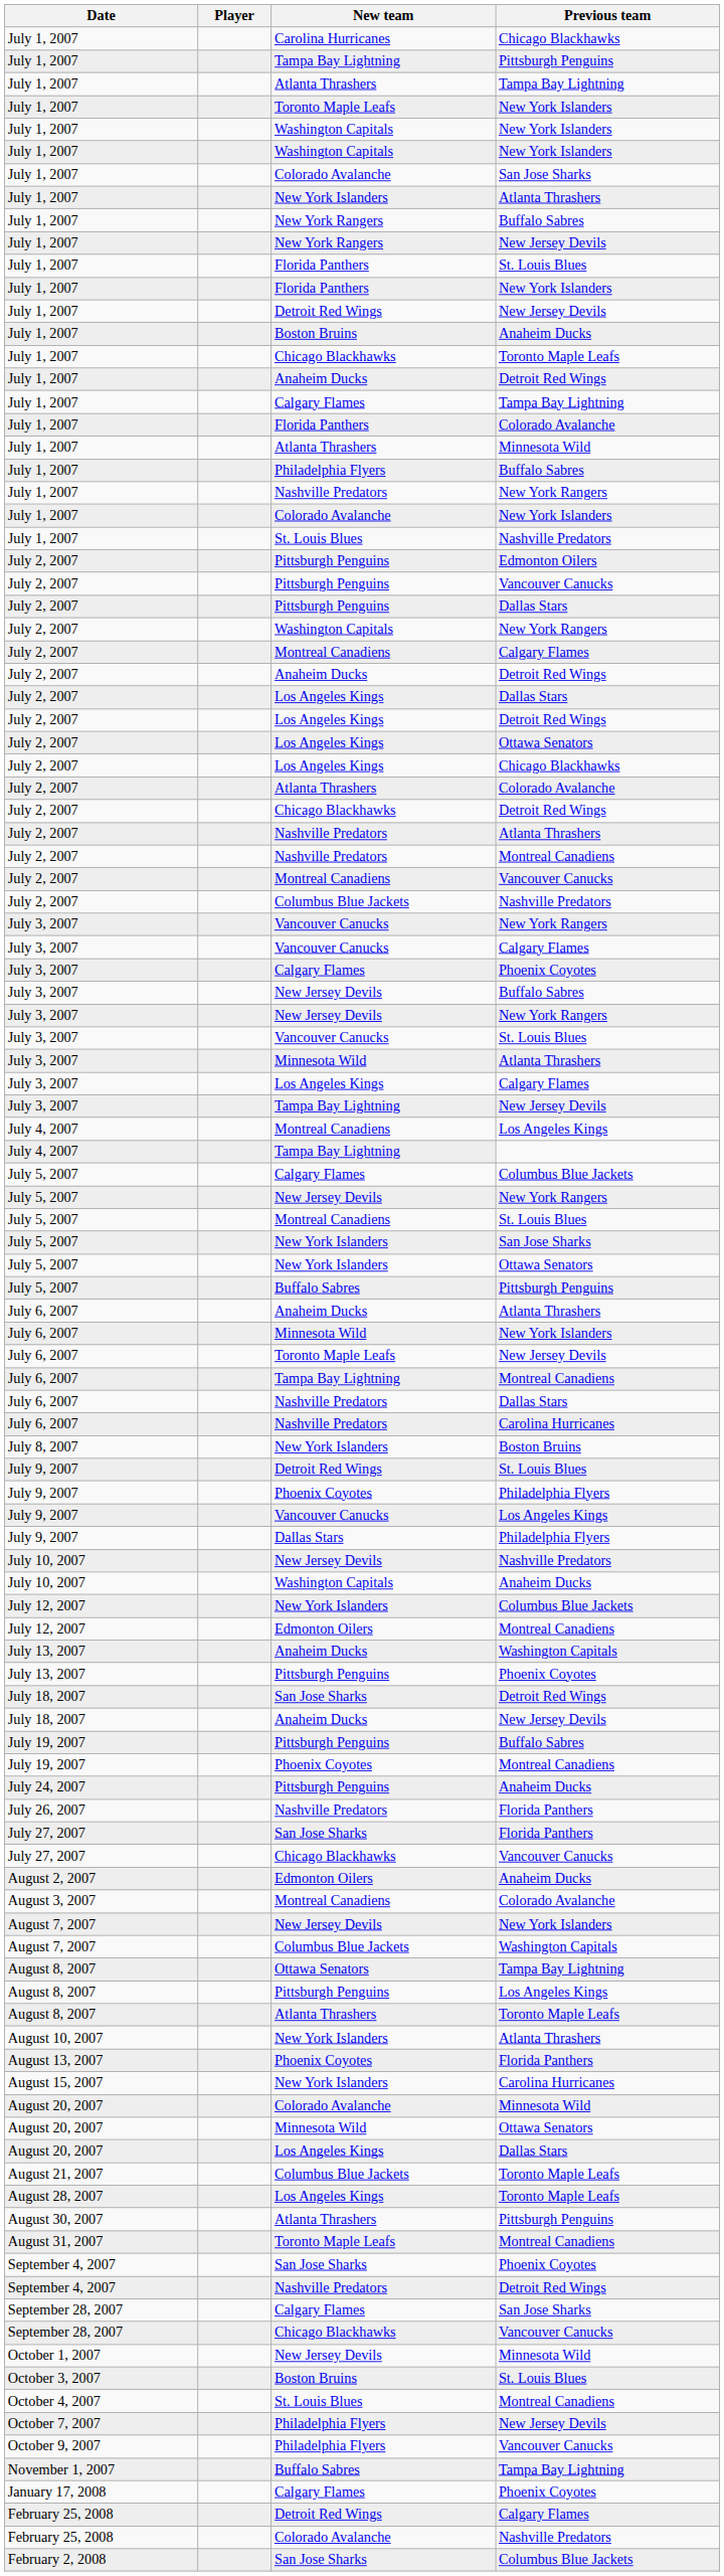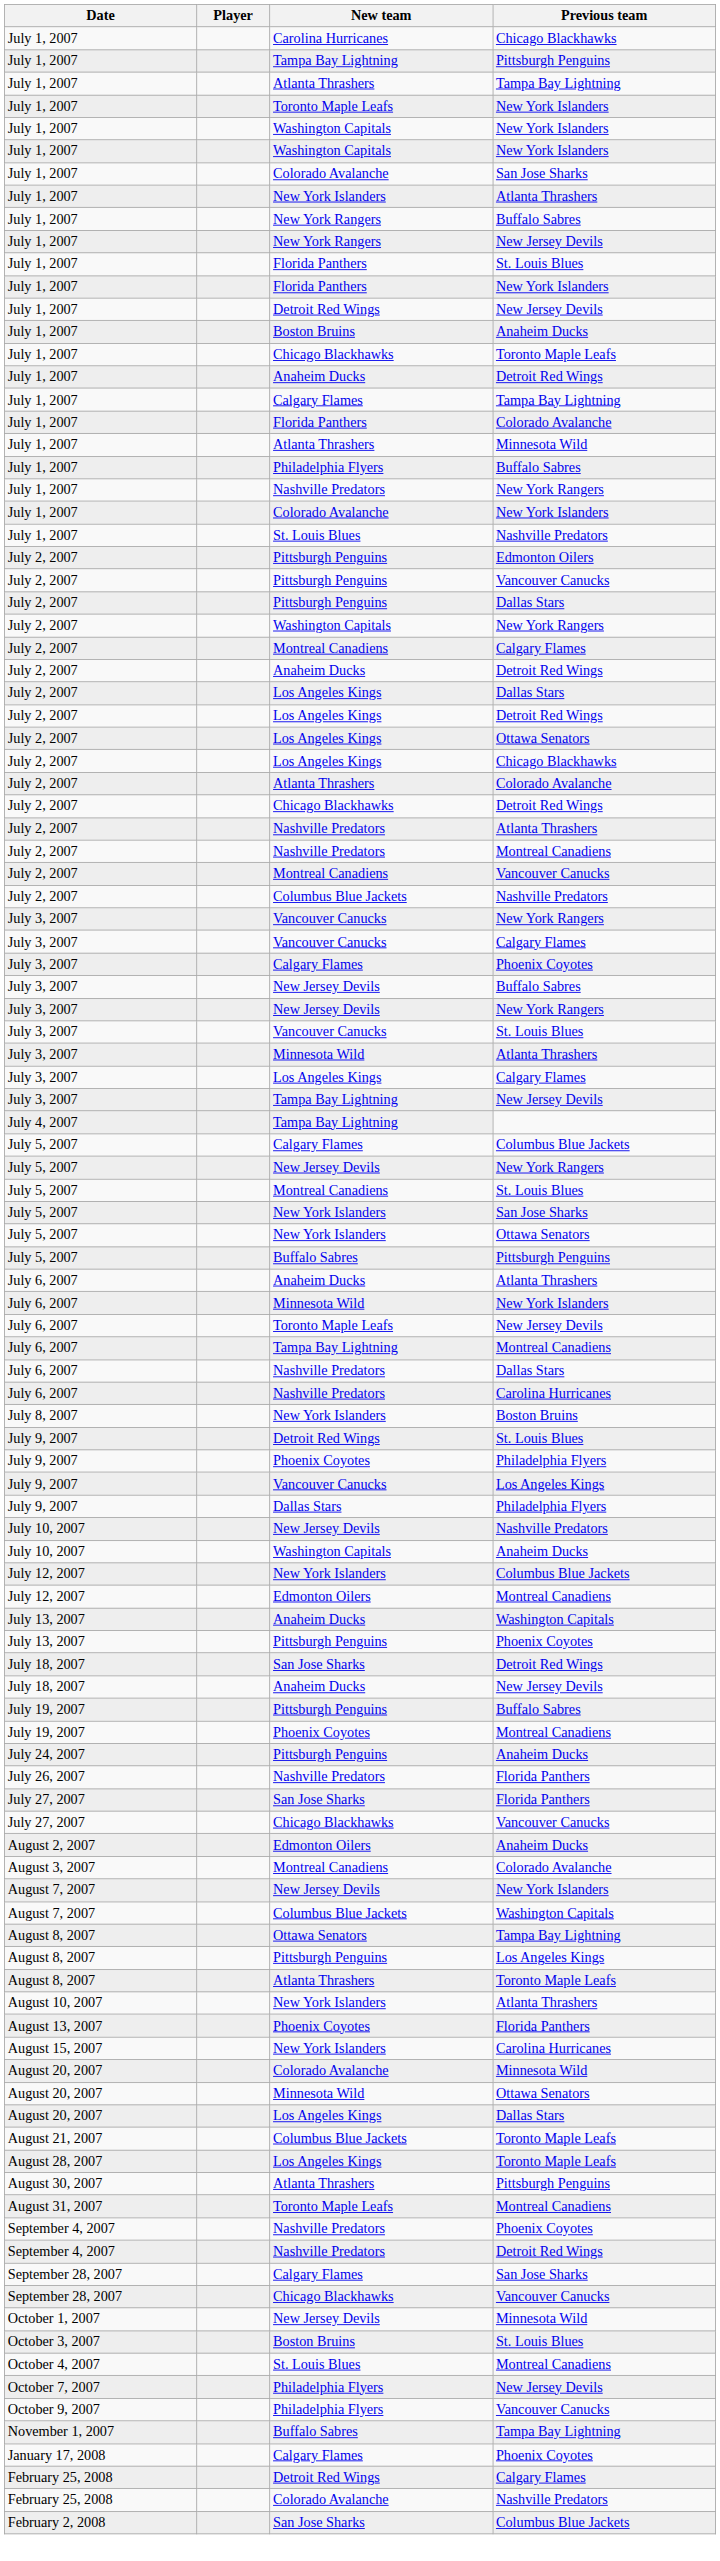 <table class="wikitable sortable" style="border:1px solid #999999; width:800px;">
 <tr>
 <th>Date</th>
 <th>Player</th>
 <th>New team</th>
 <th>Previous team</th>
 </tr>
 <tr>
 <td>July 1, 2007</td>
 <td></td>
 <td><a href='#'>Carolina Hurricanes</a></td>
 <td><a href='#'>Chicago Blackhawks</a></td>
 </tr>
 <tr bgcolor="#eeeeee">
 <td>July 1, 2007</td>
 <td></td>
 <td><a href='#'>Tampa Bay Lightning</a></td>
 <td><a href='#'>Pittsburgh Penguins</a></td>
 </tr>
 <tr>
 <td>July 1, 2007</td>
 <td></td>
 <td><a href='#'>Atlanta Thrashers</a></td>
 <td><a href='#'>Tampa Bay Lightning</a></td>
 </tr>
 <tr bgcolor="#eeeeee">
 <td>July 1, 2007</td>
 <td></td>
 <td><a href='#'>Toronto Maple Leafs</a></td>
 <td><a href='#'>New York Islanders</a></td>
 </tr>
 <tr>
 <td>July 1, 2007</td>
 <td></td>
 <td><a href='#'>Washington Capitals</a></td>
 <td><a href='#'>New York Islanders</a></td>
 </tr>
 <tr bgcolor="#eeeeee">
 <td>July 1, 2007</td>
 <td></td>
 <td><a href='#'>Washington Capitals</a></td>
 <td><a href='#'>New York Islanders</a></td>
 </tr>
 <tr>
 <td>July 1, 2007</td>
 <td></td>
 <td><a href='#'>Colorado Avalanche</a></td>
 <td><a href='#'>San Jose Sharks</a></td>
 </tr>
 <tr bgcolor="#eeeeee">
 <td>July 1, 2007</td>
 <td></td>
 <td><a href='#'>New York Islanders</a></td>
 <td><a href='#'>Atlanta Thrashers</a></td>
 </tr>
 <tr>
 <td>July 1, 2007</td>
 <td></td>
 <td><a href='#'>New York Rangers</a></td>
 <td><a href='#'>Buffalo Sabres</a></td>
 </tr>
 <tr bgcolor="#eeeeee">
 <td>July 1, 2007</td>
 <td></td>
 <td><a href='#'>New York Rangers</a></td>
 <td><a href='#'>New Jersey Devils</a></td>
 </tr>
 <tr>
 <td>July 1, 2007</td>
 <td></td>
 <td><a href='#'>Florida Panthers</a></td>
 <td><a href='#'>St. Louis Blues</a></td>
 </tr>
 <tr bgcolor="#eeeeee">
 <td>July 1, 2007</td>
 <td></td>
 <td><a href='#'>Florida Panthers</a></td>
 <td><a href='#'>New York Islanders</a></td>
 </tr>
 <tr>
 <td>July 1, 2007</td>
 <td></td>
 <td><a href='#'>Detroit Red Wings</a></td>
 <td><a href='#'>New Jersey Devils</a></td>
 </tr>
 <tr bgcolor="#eeeeee">
 <td>July 1, 2007</td>
 <td></td>
 <td><a href='#'>Boston Bruins</a></td>
 <td><a href='#'>Anaheim Ducks</a></td>
 </tr>
 <tr>
 <td>July 1, 2007</td>
 <td></td>
 <td><a href='#'>Chicago Blackhawks</a></td>
 <td><a href='#'>Toronto Maple Leafs</a></td>
 </tr>
 <tr bgcolor="#eeeeee">
 <td>July 1, 2007</td>
 <td></td>
 <td><a href='#'>Anaheim Ducks</a></td>
 <td><a href='#'>Detroit Red Wings</a></td>
 </tr>
 <tr>
 <td>July 1, 2007</td>
 <td></td>
 <td><a href='#'>Calgary Flames</a></td>
 <td><a href='#'>Tampa Bay Lightning</a></td>
 </tr>
 <tr bgcolor="#eeeeee">
 <td>July 1, 2007</td>
 <td></td>
 <td><a href='#'>Florida Panthers</a></td>
 <td><a href='#'>Colorado Avalanche</a></td>
 </tr>
 <tr>
 <td>July 1, 2007</td>
 <td></td>
 <td><a href='#'>Atlanta Thrashers</a></td>
 <td><a href='#'>Minnesota Wild</a></td>
 </tr>
 <tr bgcolor="#eeeeee">
 <td>July 1, 2007</td>
 <td></td>
 <td><a href='#'>Philadelphia Flyers</a></td>
 <td><a href='#'>Buffalo Sabres</a></td>
 </tr>
 <tr>
 <td>July 1, 2007</td>
 <td></td>
 <td><a href='#'>Nashville Predators</a></td>
 <td><a href='#'>New York Rangers</a></td>
 </tr>
 <tr bgcolor="#eeeeee">
 <td>July 1, 2007</td>
 <td></td>
 <td><a href='#'>Colorado Avalanche</a></td>
 <td><a href='#'>New York Islanders</a></td>
 </tr>
 <tr>
 <td>July 1, 2007</td>
 <td></td>
 <td><a href='#'>St. Louis Blues</a></td>
 <td><a href='#'>Nashville Predators</a></td>
 </tr>
 <tr bgcolor="#eeeeee">
 <td>July 2, 2007</td>
 <td></td>
 <td><a href='#'>Pittsburgh Penguins</a></td>
 <td><a href='#'>Edmonton Oilers</a></td>
 </tr>
 <tr>
 <td>July 2, 2007</td>
 <td></td>
 <td><a href='#'>Pittsburgh Penguins</a></td>
 <td><a href='#'>Vancouver Canucks</a></td>
 </tr>
 <tr bgcolor="#eeeeee">
 <td>July 2, 2007</td>
 <td></td>
 <td><a href='#'>Pittsburgh Penguins</a></td>
 <td><a href='#'>Dallas Stars</a></td>
 </tr>
 <tr>
 <td>July 2, 2007</td>
 <td></td>
 <td><a href='#'>Washington Capitals</a></td>
 <td><a href='#'>New York Rangers</a></td>
 </tr>
 <tr bgcolor="#eeeeee">
 <td>July 2, 2007</td>
 <td></td>
 <td><a href='#'>Montreal Canadiens</a></td>
 <td><a href='#'>Calgary Flames</a></td>
 </tr>
 <tr>
 <td>July 2, 2007</td>
 <td></td>
 <td><a href='#'>Anaheim Ducks</a></td>
 <td><a href='#'>Detroit Red Wings</a></td>
 </tr>
 <tr bgcolor="#eeeeee">
 <td>July 2, 2007</td>
 <td></td>
 <td><a href='#'>Los Angeles Kings</a></td>
 <td><a href='#'>Dallas Stars</a></td>
 </tr>
 <tr>
 <td>July 2, 2007</td>
 <td></td>
 <td><a href='#'>Los Angeles Kings</a></td>
 <td><a href='#'>Detroit Red Wings</a></td>
 </tr>
 <tr bgcolor="#eeeeee">
 <td>July 2, 2007</td>
 <td></td>
 <td><a href='#'>Los Angeles Kings</a></td>
 <td><a href='#'>Ottawa Senators</a></td>
 </tr>
 <tr>
 <td>July 2, 2007</td>
 <td></td>
 <td><a href='#'>Los Angeles Kings</a></td>
 <td><a href='#'>Chicago Blackhawks</a></td>
 </tr>
 <tr bgcolor="#eeeeee">
 <td>July 2, 2007</td>
 <td></td>
 <td><a href='#'>Atlanta Thrashers</a></td>
 <td><a href='#'>Colorado Avalanche</a></td>
 </tr>
 <tr>
 <td>July 2, 2007</td>
 <td></td>
 <td><a href='#'>Chicago Blackhawks</a></td>
 <td><a href='#'>Detroit Red Wings</a></td>
 </tr>
 <tr bgcolor="#eeeeee">
 <td>July 2, 2007</td>
 <td></td>
 <td><a href='#'>Nashville Predators</a></td>
 <td><a href='#'>Atlanta Thrashers</a></td>
 </tr>
 <tr>
 <td>July 2, 2007</td>
 <td></td>
 <td><a href='#'>Nashville Predators</a></td>
 <td><a href='#'>Montreal Canadiens</a></td>
 </tr>
 <tr bgcolor="#eeeeee">
 <td>July 2, 2007</td>
 <td></td>
 <td><a href='#'>Montreal Canadiens</a></td>
 <td><a href='#'>Vancouver Canucks</a></td>
 </tr>
 <tr>
 <td>July 2, 2007</td>
 <td></td>
 <td><a href='#'>Columbus Blue Jackets</a></td>
 <td><a href='#'>Nashville Predators</a></td>
 </tr>
 <tr bgcolor="#eeeeee">
 <td>July 3, 2007</td>
 <td></td>
 <td><a href='#'>Vancouver Canucks</a></td>
 <td><a href='#'>New York Rangers</a></td>
 </tr>
 <tr>
 <td>July 3, 2007</td>
 <td></td>
 <td><a href='#'>Vancouver Canucks</a></td>
 <td><a href='#'>Calgary Flames</a></td>
 </tr>
 <tr bgcolor="#eeeeee">
 <td>July 3, 2007</td>
 <td></td>
 <td><a href='#'>Calgary Flames</a></td>
 <td><a href='#'>Phoenix Coyotes</a></td>
 </tr>
 <tr>
 <td>July 3, 2007</td>
 <td></td>
 <td><a href='#'>New Jersey Devils</a></td>
 <td><a href='#'>Buffalo Sabres</a></td>
 </tr>
 <tr bgcolor="#eeeeee">
 <td>July 3, 2007</td>
 <td></td>
 <td><a href='#'>New Jersey Devils</a></td>
 <td><a href='#'>New York Rangers</a></td>
 </tr>
 <tr>
 <td>July 3, 2007</td>
 <td></td>
 <td><a href='#'>Vancouver Canucks</a></td>
 <td><a href='#'>St. Louis Blues</a></td>
 </tr>
 <tr bgcolor="#eeeeee">
 <td>July 3, 2007</td>
 <td></td>
 <td><a href='#'>Minnesota Wild</a></td>
 <td><a href='#'>Atlanta Thrashers</a></td>
 </tr>
 <tr>
 <td>July 3, 2007</td>
 <td></td>
 <td><a href='#'>Los Angeles Kings</a></td>
 <td><a href='#'>Calgary Flames</a></td>
 </tr>
 <tr bgcolor="#eeeeee">
 <td>July 3, 2007</td>
 <td></td>
 <td><a href='#'>Tampa Bay Lightning</a></td>
 <td><a href='#'>New Jersey Devils</a></td>
-</tr>
-<tr>
-<td>July 4, 2007</td>
-<td></td>
-<td><a href='#'>Montreal Canadiens</a></td>
-<td><a href='#'>Los Angeles Kings</a></td>
 </tr>
 <tr bgcolor="#eeeeee">
 <td>July 4, 2007</td>
 <td></td>
 <td><a href='#'>Tampa Bay Lightning</a></td>
 </tr>
 <tr>
 <td>July 5, 2007</td>
 <td></td>
 <td><a href='#'>Calgary Flames</a></td>
 <td><a href='#'>Columbus Blue Jackets</a></td>
 </tr>
 <tr bgcolor="#eeeeee">
 <td>July 5, 2007</td>
 <td></td>
 <td><a href='#'>New Jersey Devils</a></td>
 <td><a href='#'>New York Rangers</a></td>
 </tr>
 <tr>
 <td>July 5, 2007</td>
 <td></td>
 <td><a href='#'>Montreal Canadiens</a></td>
 <td><a href='#'>St. Louis Blues</a></td>
 </tr>
 <tr bgcolor="#eeeeee">
 <td>July 5, 2007</td>
 <td></td>
 <td><a href='#'>New York Islanders</a></td>
 <td><a href='#'>San Jose Sharks</a></td>
 </tr>
 <tr>
 <td>July 5, 2007</td>
 <td></td>
 <td><a href='#'>New York Islanders</a></td>
 <td><a href='#'>Ottawa Senators</a></td>
 </tr>
 <tr bgcolor="#eeeeee">
 <td>July 5, 2007</td>
 <td></td>
 <td><a href='#'>Buffalo Sabres</a></td>
 <td><a href='#'>Pittsburgh Penguins</a></td>
 </tr>
 <tr>
 <td>July 6, 2007</td>
 <td></td>
 <td><a href='#'>Anaheim Ducks</a></td>
 <td><a href='#'>Atlanta Thrashers</a></td>
 </tr>
 <tr bgcolor="#eeeeee">
 <td>July 6, 2007</td>
 <td></td>
 <td><a href='#'>Minnesota Wild</a></td>
 <td><a href='#'>New York Islanders</a></td>
 </tr>
 <tr>
 <td>July 6, 2007</td>
 <td></td>
 <td><a href='#'>Toronto Maple Leafs</a></td>
 <td><a href='#'>New Jersey Devils</a></td>
 </tr>
 <tr bgcolor="#eeeeee">
 <td>July 6, 2007</td>
 <td></td>
 <td><a href='#'>Tampa Bay Lightning</a></td>
 <td><a href='#'>Montreal Canadiens</a></td>
 </tr>
 <tr>
 <td>July 6, 2007</td>
 <td></td>
 <td><a href='#'>Nashville Predators</a></td>
 <td><a href='#'>Dallas Stars</a></td>
 </tr>
 <tr bgcolor="#eeeeee">
 <td>July 6, 2007</td>
 <td></td>
 <td><a href='#'>Nashville Predators</a></td>
 <td><a href='#'>Carolina Hurricanes</a></td>
 </tr>
 <tr>
 <td>July 8, 2007</td>
 <td></td>
 <td><a href='#'>New York Islanders</a></td>
 <td><a href='#'>Boston Bruins</a></td>
 </tr>
 <tr bgcolor="#eeeeee">
 <td>July 9, 2007</td>
 <td></td>
 <td><a href='#'>Detroit Red Wings</a></td>
 <td><a href='#'>St. Louis Blues</a></td>
 </tr>
 <tr>
 <td>July 9, 2007</td>
 <td></td>
 <td><a href='#'>Phoenix Coyotes</a></td>
 <td><a href='#'>Philadelphia Flyers</a></td>
 </tr>
 <tr bgcolor="#eeeeee">
 <td>July 9, 2007</td>
 <td></td>
 <td><a href='#'>Vancouver Canucks</a></td>
 <td><a href='#'>Los Angeles Kings</a></td>
 </tr>
 <tr>
 <td>July 9, 2007</td>
 <td></td>
 <td><a href='#'>Dallas Stars</a></td>
 <td><a href='#'>Philadelphia Flyers</a></td>
 </tr>
 <tr bgcolor="#eeeeee">
 <td>July 10, 2007</td>
 <td></td>
 <td><a href='#'>New Jersey Devils</a></td>
 <td><a href='#'>Nashville Predators</a></td>
 </tr>
 <tr>
 <td>July 10, 2007</td>
 <td></td>
 <td><a href='#'>Washington Capitals</a></td>
 <td><a href='#'>Anaheim Ducks</a></td>
 </tr>
 <tr bgcolor="#eeeeee">
 <td>July 12, 2007</td>
 <td></td>
 <td><a href='#'>New York Islanders</a></td>
 <td><a href='#'>Columbus Blue Jackets</a></td>
 </tr>
 <tr>
 <td>July 12, 2007</td>
 <td></td>
 <td><a href='#'>Edmonton Oilers</a></td>
 <td><a href='#'>Montreal Canadiens</a></td>
 </tr>
 <tr bgcolor="#eeeeee">
 <td>July 13, 2007</td>
 <td></td>
 <td><a href='#'>Anaheim Ducks</a></td>
 <td><a href='#'>Washington Capitals</a></td>
 </tr>
 <tr>
 <td>July 13, 2007</td>
 <td></td>
 <td><a href='#'>Pittsburgh Penguins</a></td>
 <td><a href='#'>Phoenix Coyotes</a></td>
 </tr>
 <tr bgcolor="#eeeeee">
 <td>July 18, 2007</td>
 <td></td>
 <td><a href='#'>San Jose Sharks</a></td>
 <td><a href='#'>Detroit Red Wings</a></td>
 </tr>
 <tr>
 <td>July 18, 2007</td>
 <td></td>
 <td><a href='#'>Anaheim Ducks</a></td>
 <td><a href='#'>New Jersey Devils</a></td>
 </tr>
 <tr bgcolor="#eeeeee">
 <td>July 19, 2007</td>
 <td></td>
 <td><a href='#'>Pittsburgh Penguins</a></td>
 <td><a href='#'>Buffalo Sabres</a></td>
 </tr>
 <tr>
 <td>July 19, 2007</td>
 <td></td>
 <td><a href='#'>Phoenix Coyotes</a></td>
 <td><a href='#'>Montreal Canadiens</a></td>
 </tr>
 <tr bgcolor="#eeeeee">
 <td>July 24, 2007</td>
 <td></td>
 <td><a href='#'>Pittsburgh Penguins</a></td>
 <td><a href='#'>Anaheim Ducks</a></td>
 </tr>
 <tr>
 <td>July 26, 2007</td>
 <td></td>
 <td><a href='#'>Nashville Predators</a></td>
 <td><a href='#'>Florida Panthers</a></td>
 </tr>
 <tr bgcolor="#eeeeee">
 <td>July 27, 2007</td>
 <td></td>
 <td><a href='#'>San Jose Sharks</a></td>
 <td><a href='#'>Florida Panthers</a></td>
 </tr>
 <tr>
 <td>July 27, 2007</td>
 <td></td>
 <td><a href='#'>Chicago Blackhawks</a></td>
 <td><a href='#'>Vancouver Canucks</a></td>
 </tr>
 <tr bgcolor="#eeeeee">
 <td>August 2, 2007</td>
 <td></td>
 <td><a href='#'>Edmonton Oilers</a></td>
 <td><a href='#'>Anaheim Ducks</a></td>
 </tr>
 <tr>
 <td>August 3, 2007</td>
 <td></td>
 <td><a href='#'>Montreal Canadiens</a></td>
 <td><a href='#'>Colorado Avalanche</a></td>
 </tr>
 <tr bgcolor="#eeeeee">
 <td>August 7, 2007</td>
 <td></td>
 <td><a href='#'>New Jersey Devils</a></td>
 <td><a href='#'>New York Islanders</a></td>
 </tr>
 <tr>
 <td>August 7, 2007</td>
 <td></td>
 <td><a href='#'>Columbus Blue Jackets</a></td>
 <td><a href='#'>Washington Capitals</a></td>
 </tr>
 <tr bgcolor="#eeeeee">
 <td>August 8, 2007</td>
 <td></td>
 <td><a href='#'>Ottawa Senators</a></td>
 <td><a href='#'>Tampa Bay Lightning</a></td>
 </tr>
 <tr>
 <td>August 8, 2007</td>
 <td></td>
 <td><a href='#'>Pittsburgh Penguins</a></td>
 <td><a href='#'>Los Angeles Kings</a></td>
 </tr>
 <tr bgcolor="#eeeeee">
 <td>August 8, 2007</td>
 <td></td>
 <td><a href='#'>Atlanta Thrashers</a></td>
 <td><a href='#'>Toronto Maple Leafs</a></td>
 </tr>
 <tr>
 <td>August 10, 2007</td>
 <td></td>
 <td><a href='#'>New York Islanders</a></td>
 <td><a href='#'>Atlanta Thrashers</a></td>
 </tr>
 <tr bgcolor="#eeeeee">
 <td>August 13, 2007</td>
 <td></td>
 <td><a href='#'>Phoenix Coyotes</a></td>
 <td><a href='#'>Florida Panthers</a></td>
 </tr>
 <tr>
 <td>August 15, 2007</td>
 <td></td>
 <td><a href='#'>New York Islanders</a></td>
 <td><a href='#'>Carolina Hurricanes</a></td>
 </tr>
 <tr bgcolor="#eeeeee">
 <td>August 20, 2007</td>
 <td></td>
 <td><a href='#'>Colorado Avalanche</a></td>
 <td><a href='#'>Minnesota Wild</a></td>
 </tr>
 <tr>
 <td>August 20, 2007</td>
 <td></td>
 <td><a href='#'>Minnesota Wild</a></td>
 <td><a href='#'>Ottawa Senators</a></td>
 </tr>
 <tr bgcolor="#eeeeee">
 <td>August 20, 2007</td>
 <td></td>
 <td><a href='#'>Los Angeles Kings</a></td>
 <td><a href='#'>Dallas Stars</a></td>
 </tr>
 <tr>
 <td>August 21, 2007</td>
 <td></td>
 <td><a href='#'>Columbus Blue Jackets</a></td>
 <td><a href='#'>Toronto Maple Leafs</a></td>
 </tr>
 <tr bgcolor="#eeeeee">
 <td>August 28, 2007</td>
 <td></td>
 <td><a href='#'>Los Angeles Kings</a></td>
 <td><a href='#'>Toronto Maple Leafs</a></td>
 </tr>
 <tr>
 <td>August 30, 2007</td>
 <td></td>
 <td><a href='#'>Atlanta Thrashers</a></td>
 <td><a href='#'>Pittsburgh Penguins</a></td>
 </tr>
 <tr bgcolor="#eeeeee">
 <td>August 31, 2007</td>
 <td></td>
 <td><a href='#'>Toronto Maple Leafs</a></td>
 <td><a href='#'>Montreal Canadiens</a></td>
 </tr>
 <tr>
 <td>September 4, 2007</td>
 <td></td>
-<td><a href='#'>San Jose Sharks</a></td>
+<td><a href='#'>Nashville Predators</a></td>
 <td><a href='#'>Phoenix Coyotes</a></td>
 </tr>
 <tr bgcolor="#eeeeee">
 <td>September 4, 2007</td>
 <td></td>
 <td><a href='#'>Nashville Predators</a></td>
 <td><a href='#'>Detroit Red Wings</a></td>
 </tr>
 <tr>
 <td>September 28, 2007</td>
 <td></td>
 <td><a href='#'>Calgary Flames</a></td>
 <td><a href='#'>San Jose Sharks</a></td>
 </tr>
 <tr bgcolor="#eeeeee">
 <td>September 28, 2007</td>
 <td></td>
 <td><a href='#'>Chicago Blackhawks</a></td>
 <td><a href='#'>Vancouver Canucks</a></td>
 </tr>
 <tr>
 <td>October 1, 2007</td>
 <td></td>
 <td><a href='#'>New Jersey Devils</a></td>
 <td><a href='#'>Minnesota Wild</a></td>
 </tr>
 <tr bgcolor="#eeeeee">
 <td>October 3, 2007</td>
 <td></td>
 <td><a href='#'>Boston Bruins</a></td>
 <td><a href='#'>St. Louis Blues</a></td>
 </tr>
 <tr>
 <td>October 4, 2007</td>
 <td></td>
 <td><a href='#'>St. Louis Blues</a></td>
 <td><a href='#'>Montreal Canadiens</a></td>
 </tr>
 <tr bgcolor="#eeeeee">
 <td>October 7, 2007</td>
 <td></td>
 <td><a href='#'>Philadelphia Flyers</a></td>
 <td><a href='#'>New Jersey Devils</a></td>
 </tr>
 <tr>
 <td>October 9, 2007</td>
 <td></td>
 <td><a href='#'>Philadelphia Flyers</a></td>
 <td><a href='#'>Vancouver Canucks</a></td>
 </tr>
 <tr bgcolor="#eeeeee">
 <td>November 1, 2007</td>
 <td></td>
 <td><a href='#'>Buffalo Sabres</a></td>
 <td><a href='#'>Tampa Bay Lightning</a></td>
 </tr>
 <tr>
 <td>January 17, 2008</td>
 <td></td>
 <td><a href='#'>Calgary Flames</a></td>
 <td><a href='#'>Phoenix Coyotes</a></td>
 </tr>
 <tr bgcolor="#eeeeee">
 <td>February 25, 2008</td>
 <td></td>
 <td><a href='#'>Detroit Red Wings</a></td>
 <td><a href='#'>Calgary Flames</a></td>
 </tr>
 <tr>
 <td>February 25, 2008</td>
 <td></td>
 <td><a href='#'>Colorado Avalanche</a></td>
 <td><a href='#'>Nashville Predators</a></td>
 </tr>
 <tr bgcolor="#eeeeee">
 <td>February 2, 2008</td>
 <td></td>
 <td><a href='#'>San Jose Sharks</a></td>
 <td><a href='#'>Columbus Blue Jackets</a></td>
 </tr>
 </table>
